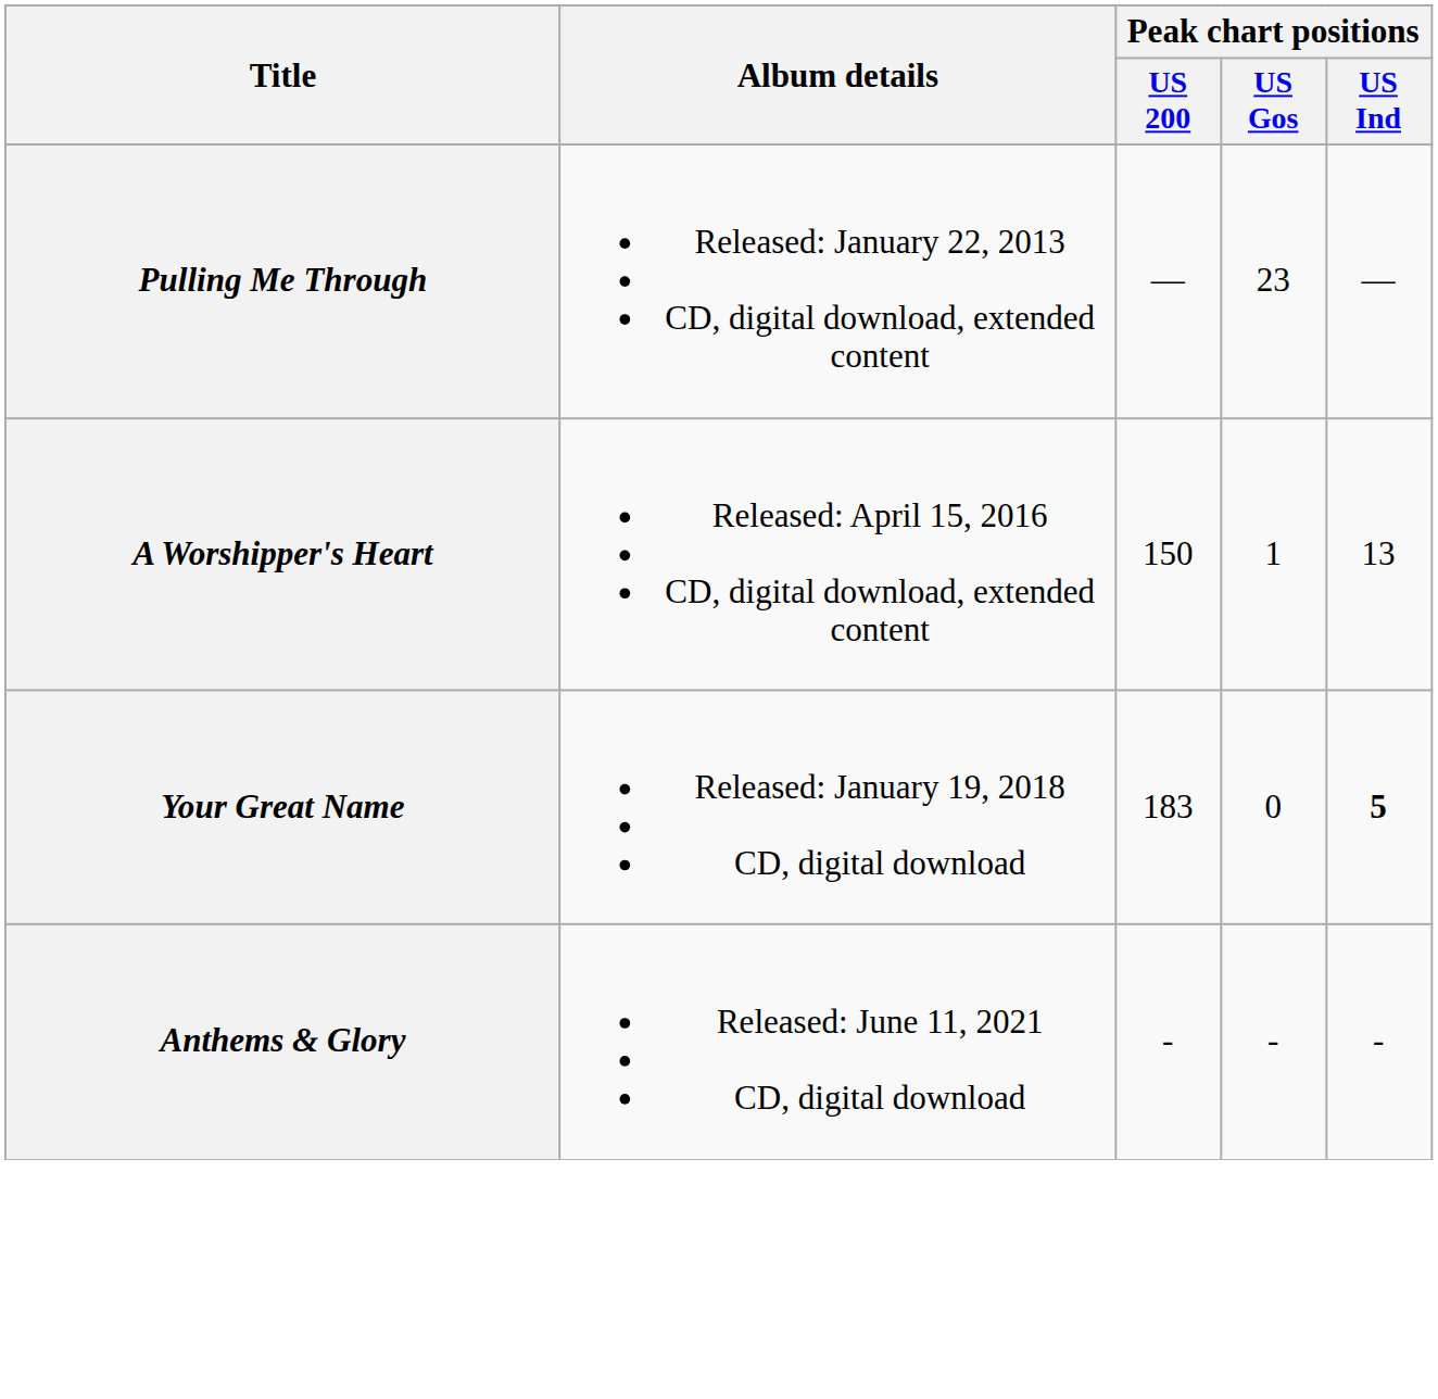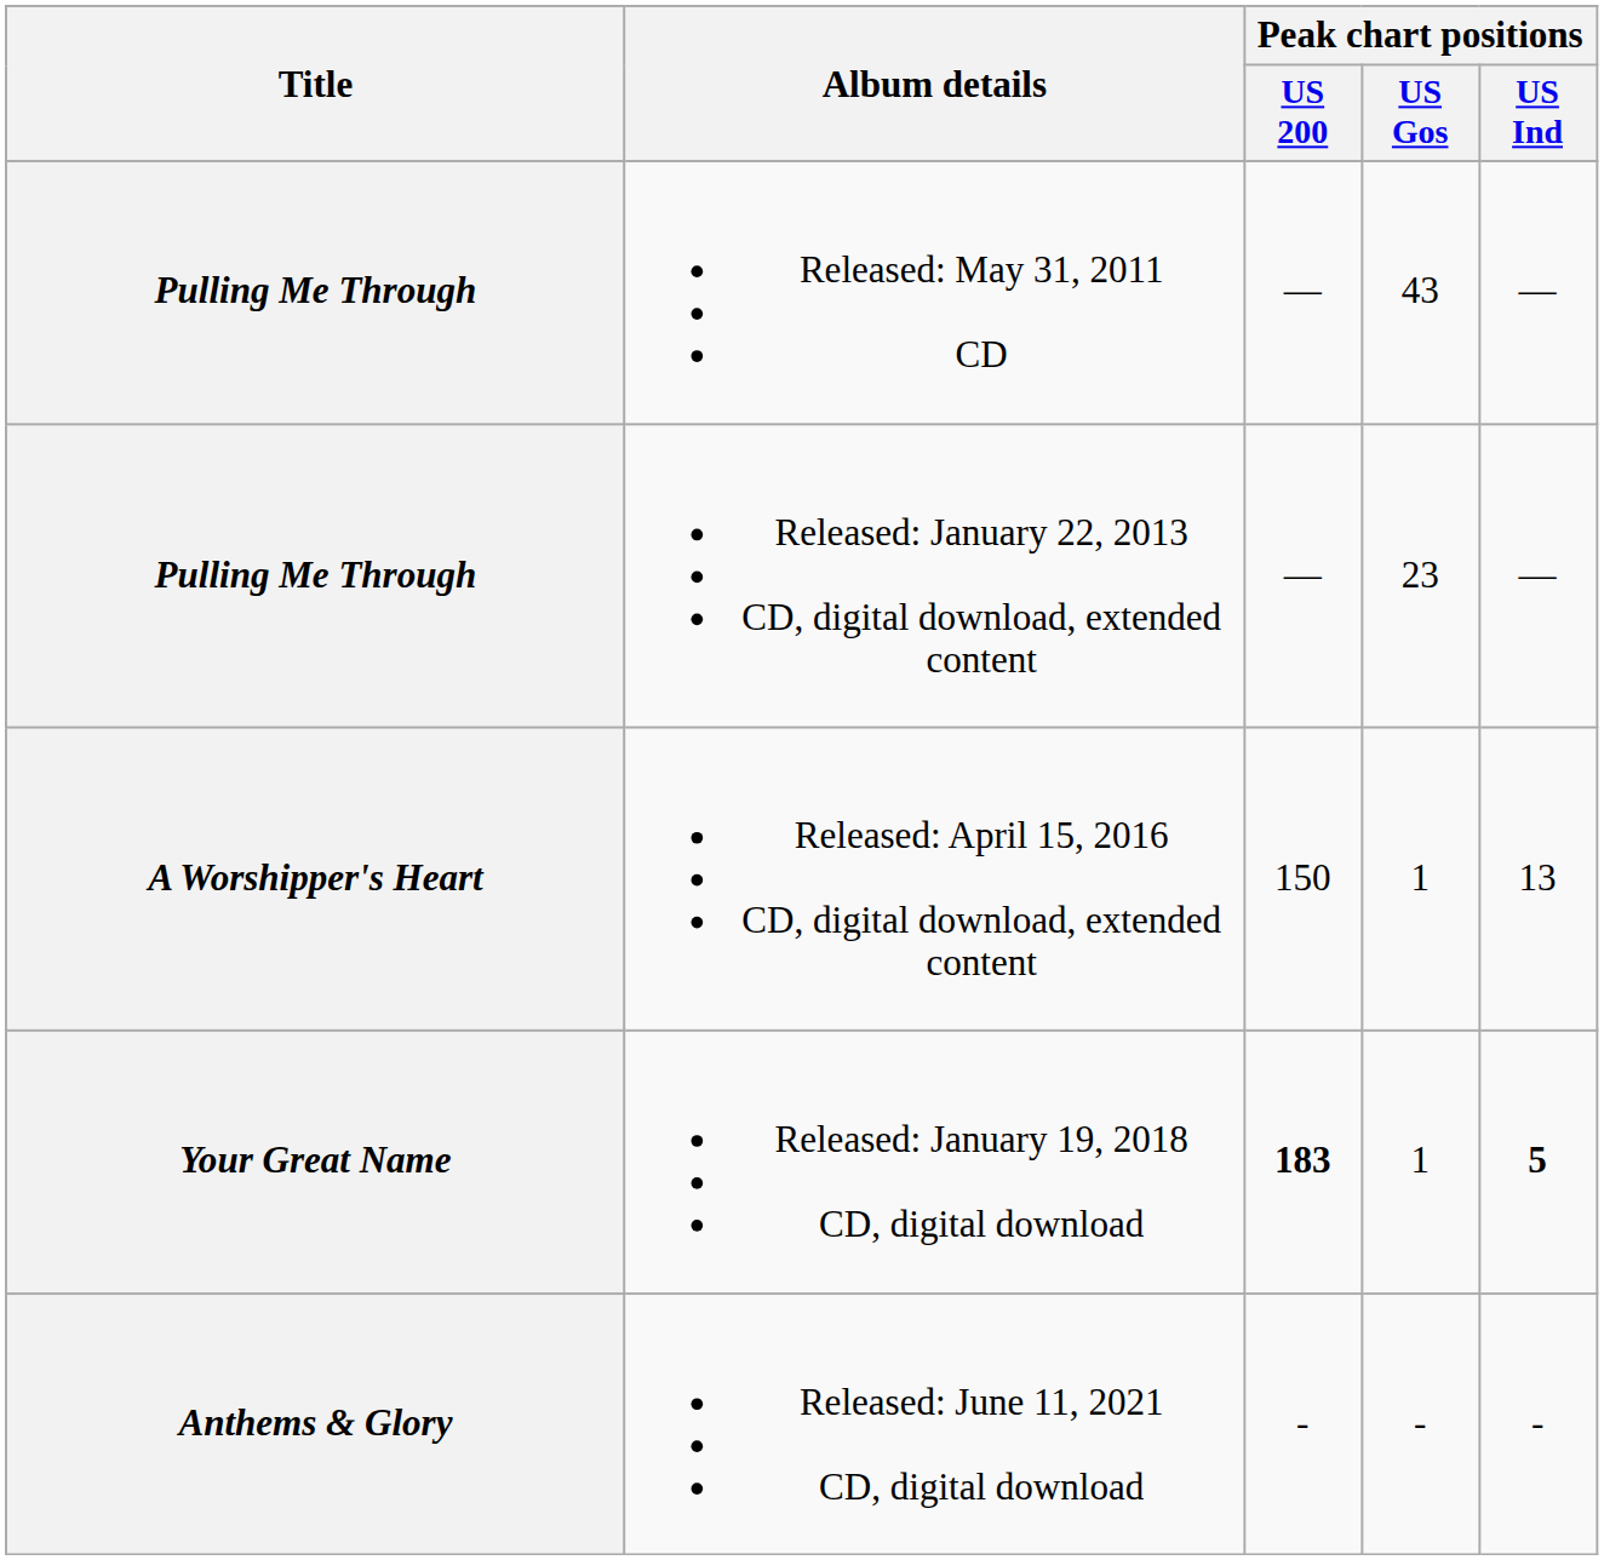 <table class="wikitable plainrowheaders" style="text-align:center;">
 <tr>
 <th scope="col" rowspan="2" style="width:16em;">Title</th>
 <th scope="col" rowspan="2" style="width:16em;">Album details</th>
 <th scope="col" colspan="3">Peak chart positions</th>
 </tr>
 <tr>
 <th style="width:3em; font-size:90%"><a href='#'>US<br>200</a><br></th>
 <th style="width:3em; font-size:90%"><a href='#'>US<br>Gos</a><br></th>
 <th style="width:3em; font-size:90%"><a href='#'>US<br>Ind</a><br></th>
+</tr>
+<tr>
+<th scope="row"><em>Pulling Me Through</em></th>
+<td><br><ul><li>Released: May 31, 2011</li><li></li><li>CD</li></ul></td>
+<td>—</td>
+<td>43</td>
+<td>—</td>
 </tr>
 <tr>
 <th scope="row"><em>Pulling Me Through</em></th>
 <td><br><ul><li>Released: January 22, 2013</li><li></li><li>CD, digital download, extended content</li></ul></td>
 <td>—</td>
 <td>23</td>
 <td>—</td>
 </tr>
 <tr>
 <th scope="row"><em>A Worshipper's Heart</em></th>
 <td><br><ul><li>Released: April 15, 2016</li><li></li><li>CD, digital download, extended content</li></ul></td>
 <td>150</td>
 <td>1</td>
 <td>13</td>
 </tr>
 <tr>
 <th scope="row"><em>Your Great Name</em></th>
 <td><br><ul><li>Released: January 19, 2018</li><li></li><li>CD, digital download</li></ul></td>
-<td>183</td>
-<td>0</td>
+<td><strong>183</strong></td>
+<td>1</td>
 <td><strong>5</strong></td>
 </tr>
 <tr>
 <th scope="row"><em>Anthems & Glory</em></th>
 <td><br><ul><li>Released: June 11, 2021</li><li></li><li>CD, digital download</li></ul></td>
 <td>-</td>
 <td>-</td>
 <td>-</td>
 </tr>
 </table>
